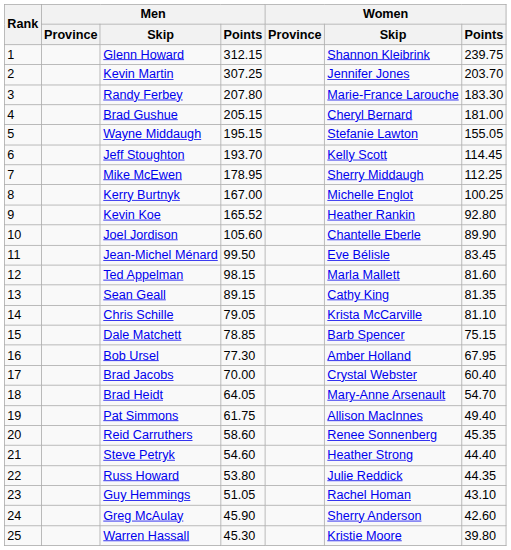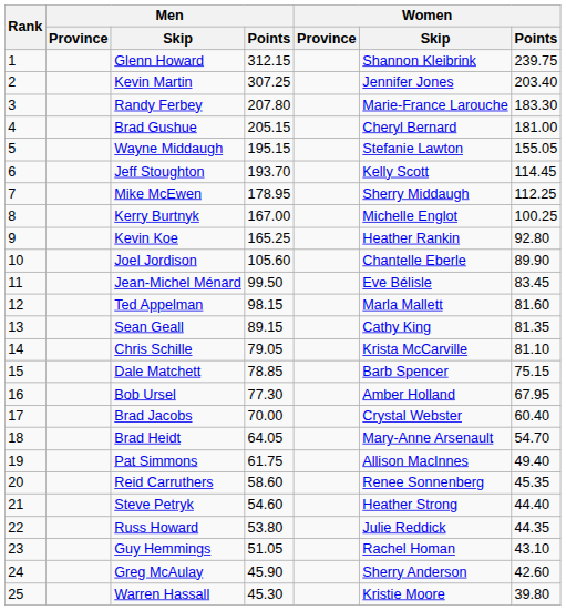 <table class="wikitable">
 <tr>
 <th rowspan="2">Rank</th>
 <th colspan="3">Men</th>
 <th colspan="3">Women</th>
 </tr>
 <tr>
 <th>Province</th>
 <th>Skip</th>
 <th>Points</th>
 <th>Province</th>
 <th>Skip</th>
 <th>Points</th>
 </tr>
 <tr>
 <td>1</td>
 <td></td>
 <td><a href='#'>Glenn Howard</a></td>
 <td>312.15</td>
 <td></td>
 <td><a href='#'>Shannon Kleibrink</a></td>
 <td>239.75</td>
 </tr>
 <tr>
 <td>2</td>
 <td></td>
 <td><a href='#'>Kevin Martin</a></td>
 <td>307.25</td>
 <td></td>
 <td><a href='#'>Jennifer Jones</a></td>
-<td>203.70</td>
+<td>203.40</td>
 </tr>
 <tr>
 <td>3</td>
 <td></td>
 <td><a href='#'>Randy Ferbey</a></td>
 <td>207.80</td>
 <td></td>
 <td><a href='#'>Marie-France Larouche</a></td>
 <td>183.30</td>
 </tr>
 <tr>
 <td>4</td>
 <td></td>
 <td><a href='#'>Brad Gushue</a></td>
 <td>205.15</td>
 <td></td>
 <td><a href='#'>Cheryl Bernard</a></td>
 <td>181.00</td>
 </tr>
 <tr>
 <td>5</td>
 <td></td>
 <td><a href='#'>Wayne Middaugh</a></td>
 <td>195.15</td>
 <td></td>
 <td><a href='#'>Stefanie Lawton</a></td>
 <td>155.05</td>
 </tr>
 <tr>
 <td>6</td>
 <td></td>
 <td><a href='#'>Jeff Stoughton</a></td>
 <td>193.70</td>
 <td></td>
 <td><a href='#'>Kelly Scott</a></td>
 <td>114.45</td>
 </tr>
 <tr>
 <td>7</td>
 <td></td>
 <td><a href='#'>Mike McEwen</a></td>
 <td>178.95</td>
 <td></td>
 <td><a href='#'>Sherry Middaugh</a></td>
 <td>112.25</td>
 </tr>
 <tr>
 <td>8</td>
 <td></td>
 <td><a href='#'>Kerry Burtnyk</a></td>
 <td>167.00</td>
 <td></td>
 <td><a href='#'>Michelle Englot</a></td>
 <td>100.25</td>
 </tr>
 <tr>
 <td>9</td>
 <td></td>
 <td><a href='#'>Kevin Koe</a></td>
-<td>165.52</td>
+<td>165.25</td>
 <td></td>
 <td><a href='#'>Heather Rankin</a></td>
 <td>92.80</td>
 </tr>
 <tr>
 <td>10</td>
 <td></td>
 <td><a href='#'>Joel Jordison</a></td>
 <td>105.60</td>
 <td></td>
 <td><a href='#'>Chantelle Eberle</a></td>
 <td>89.90</td>
 </tr>
 <tr>
 <td>11</td>
 <td></td>
 <td><a href='#'>Jean-Michel Ménard</a></td>
 <td>99.50</td>
 <td></td>
 <td><a href='#'>Eve Bélisle</a></td>
 <td>83.45</td>
 </tr>
 <tr>
 <td>12</td>
 <td></td>
 <td><a href='#'>Ted Appelman</a></td>
 <td>98.15</td>
 <td></td>
 <td><a href='#'>Marla Mallett</a></td>
 <td>81.60</td>
 </tr>
 <tr>
 <td>13</td>
 <td></td>
 <td><a href='#'>Sean Geall</a></td>
 <td>89.15</td>
 <td></td>
 <td><a href='#'>Cathy King</a></td>
 <td>81.35</td>
 </tr>
 <tr>
 <td>14</td>
 <td></td>
 <td><a href='#'>Chris Schille</a></td>
 <td>79.05</td>
 <td></td>
 <td><a href='#'>Krista McCarville</a></td>
 <td>81.10</td>
 </tr>
 <tr>
 <td>15</td>
 <td></td>
 <td><a href='#'>Dale Matchett</a></td>
 <td>78.85</td>
 <td></td>
 <td><a href='#'>Barb Spencer</a></td>
 <td>75.15</td>
 </tr>
 <tr>
 <td>16</td>
 <td></td>
 <td><a href='#'>Bob Ursel</a></td>
 <td>77.30</td>
 <td></td>
 <td><a href='#'>Amber Holland</a></td>
 <td>67.95</td>
 </tr>
 <tr>
 <td>17</td>
 <td></td>
 <td><a href='#'>Brad Jacobs</a></td>
 <td>70.00</td>
 <td></td>
 <td><a href='#'>Crystal Webster</a></td>
 <td>60.40</td>
 </tr>
 <tr>
 <td>18</td>
 <td></td>
 <td><a href='#'>Brad Heidt</a></td>
 <td>64.05</td>
 <td></td>
 <td><a href='#'>Mary-Anne Arsenault</a></td>
 <td>54.70</td>
 </tr>
 <tr>
 <td>19</td>
 <td></td>
 <td><a href='#'>Pat Simmons</a></td>
 <td>61.75</td>
 <td></td>
 <td><a href='#'>Allison MacInnes</a></td>
 <td>49.40</td>
 </tr>
 <tr>
 <td>20</td>
 <td></td>
 <td><a href='#'>Reid Carruthers</a></td>
 <td>58.60</td>
 <td></td>
 <td><a href='#'>Renee Sonnenberg</a></td>
 <td>45.35</td>
 </tr>
 <tr>
 <td>21</td>
 <td></td>
 <td><a href='#'>Steve Petryk</a></td>
 <td>54.60</td>
 <td></td>
 <td><a href='#'>Heather Strong</a></td>
 <td>44.40</td>
 </tr>
 <tr>
 <td>22</td>
 <td></td>
 <td><a href='#'>Russ Howard</a></td>
 <td>53.80</td>
 <td></td>
 <td><a href='#'>Julie Reddick</a></td>
 <td>44.35</td>
 </tr>
 <tr>
 <td>23</td>
 <td></td>
 <td><a href='#'>Guy Hemmings</a></td>
 <td>51.05</td>
 <td></td>
 <td><a href='#'>Rachel Homan</a></td>
 <td>43.10</td>
 </tr>
 <tr>
 <td>24</td>
 <td></td>
 <td><a href='#'>Greg McAulay</a></td>
 <td>45.90</td>
 <td></td>
 <td><a href='#'>Sherry Anderson</a></td>
 <td>42.60</td>
 </tr>
 <tr>
 <td>25</td>
 <td></td>
 <td><a href='#'>Warren Hassall</a></td>
 <td>45.30</td>
 <td></td>
 <td><a href='#'>Kristie Moore</a></td>
 <td>39.80</td>
 </tr>
 </table>
